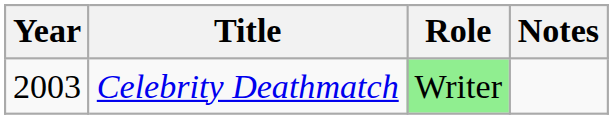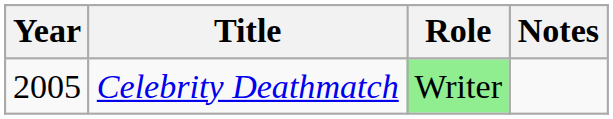 <table class="wikitable sortable">
 <tr>
 <th>Year</th>
 <th>Title</th>
 <th>Role</th>
 <th>Notes</th>
 </tr>
 <tr>
-<td>2003</td>
+<td>2005</td>
 <td><em><a href='#'>Celebrity Deathmatch</a></em></td>
 <td style="background: lightgreen;">Writer</td>
 <td></td>
 </tr>
 </table>
